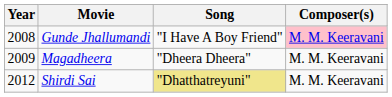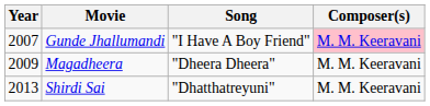 <table class="wikitable">
 <tr>
 <th>Year</th>
 <th>Movie</th>
 <th>Song</th>
 <th>Composer(s)</th>
 </tr>
 <tr>
-<td>2008</td>
+<td>2007</td>
 <td><em><a href='#'>Gunde Jhallumandi</a></em></td>
 <td>"I Have A Boy Friend"</td>
 <td style="background: pink;"><a href='#'>M. M. Keeravani</a></td>
 </tr>
 <tr>
 <td>2009</td>
 <td><em><a href='#'>Magadheera</a></em></td>
 <td>"Dheera Dheera"</td>
 <td>M. M. Keeravani</td>
 </tr>
 <tr>
-<td>2012</td>
+<td>2013</td>
 <td><em><a href='#'>Shirdi Sai</a></em></td>
-<td style="background: khaki;">"Dhatthatreyuni"</td>
+<td>"Dhatthatreyuni"</td>
 <td>M. M. Keeravani</td>
 </tr>
 </table>
